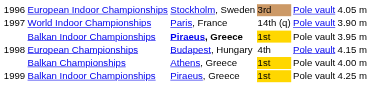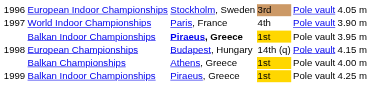 <table>
 <tr>
 <td>1996</td>
 <td><a href='#'>European Indoor Championships</a></td>
 <td><a href='#'>Stockholm</a>, Sweden</td>
 <td bgcolor=cc9966>3rd</td>
 <td><a href='#'>Pole vault</a></td>
 <td>4.05 m </td>
 </tr>
 <tr>
 <td>1997</td>
 <td><a href='#'>World Indoor Championships</a></td>
 <td><a href='#'>Paris</a>, France</td>
-<td>14th (q)</td>
+<td>4th</td>
 <td><a href='#'>Pole vault</a></td>
 <td>3.90 m</td>
 </tr>
 <tr>
 <td rowspan=3>1998</td>
 <td><a href='#'>Balkan Indoor Championships</a></td>
 <td><strong><a href='#'>Piraeus</a>, Greece</strong></td>
 <td bgcolor=gold>1st</td>
 <td>Pole vault</td>
 <td>3.95 m </td>
 </tr>
 <tr>
 <td><a href='#'>European Championships</a></td>
 <td><a href='#'>Budapest</a>, Hungary</td>
-<td>4th</td>
+<td>14th (q)</td>
 <td><a href='#'>Pole vault</a></td>
 <td>4.15 m</td>
 </tr>
 <tr>
 <td><a href='#'>Balkan Championships</a></td>
 <td><a href='#'>Athens</a>, Greece</td>
 <td bgcolor=gold>1st</td>
 <td>Pole vault</td>
 <td>4.00 m </td>
 </tr>
 <tr>
 <td>1999</td>
 <td><a href='#'>Balkan Indoor Championships</a></td>
 <td><a href='#'>Piraeus</a>, Greece</td>
 <td bgcolor=gold>1st</td>
 <td>Pole vault</td>
 <td>4.25 m </td>
 </tr>
 </table>
